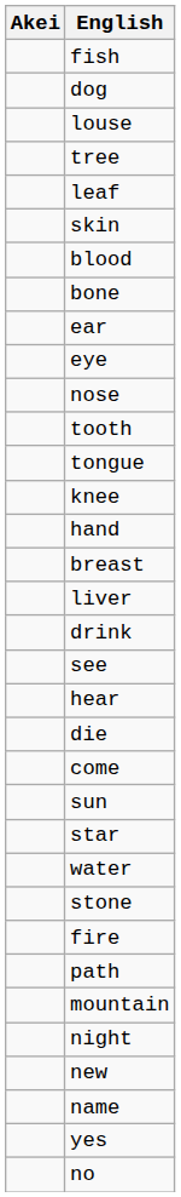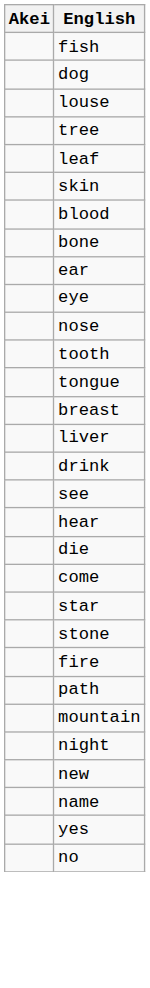 <table class="wikitable">
 <tr>
 <th>Akei</th>
 <th>English</th>
 </tr>
 <tr>
 <td></td>
 <td>fish</td>
 </tr>
 <tr>
 <td></td>
 <td>dog</td>
 </tr>
 <tr>
 <td></td>
 <td>louse</td>
 </tr>
 <tr>
 <td></td>
 <td>tree</td>
 </tr>
 <tr>
 <td></td>
 <td>leaf</td>
 </tr>
 <tr>
 <td></td>
 <td>skin</td>
 </tr>
 <tr>
 <td></td>
 <td>blood</td>
 </tr>
 <tr>
 <td></td>
 <td>bone</td>
 </tr>
 <tr>
 <td></td>
 <td>ear</td>
 </tr>
 <tr>
 <td></td>
 <td>eye</td>
 </tr>
 <tr>
 <td></td>
 <td>nose</td>
 </tr>
 <tr>
 <td></td>
 <td>tooth</td>
 </tr>
 <tr>
 <td></td>
 <td>tongue</td>
 </tr>
 <tr>
 <td></td>
-<td>knee</td>
-</tr>
-<tr>
-<td></td>
-<td>hand</td>
-</tr>
-<tr>
-<td></td>
 <td>breast</td>
 </tr>
 <tr>
 <td></td>
 <td>liver</td>
 </tr>
 <tr>
 <td></td>
 <td>drink</td>
 </tr>
 <tr>
 <td></td>
 <td>see</td>
 </tr>
 <tr>
 <td></td>
 <td>hear</td>
 </tr>
 <tr>
 <td></td>
 <td>die</td>
 </tr>
 <tr>
 <td></td>
 <td>come</td>
 </tr>
 <tr>
 <td></td>
-<td>sun</td>
-</tr>
-<tr>
-<td></td>
 <td>star</td>
-</tr>
-<tr>
-<td></td>
-<td>water</td>
 </tr>
 <tr>
 <td></td>
 <td>stone</td>
 </tr>
 <tr>
 <td></td>
 <td>fire</td>
 </tr>
 <tr>
 <td></td>
 <td>path</td>
 </tr>
 <tr>
 <td></td>
 <td>mountain</td>
 </tr>
 <tr>
 <td></td>
 <td>night</td>
 </tr>
 <tr>
 <td></td>
 <td>new</td>
 </tr>
 <tr>
 <td></td>
 <td>name</td>
 </tr>
 <tr>
 <td></td>
 <td>yes</td>
 </tr>
 <tr>
 <td></td>
 <td>no</td>
 </tr>
 </table>
